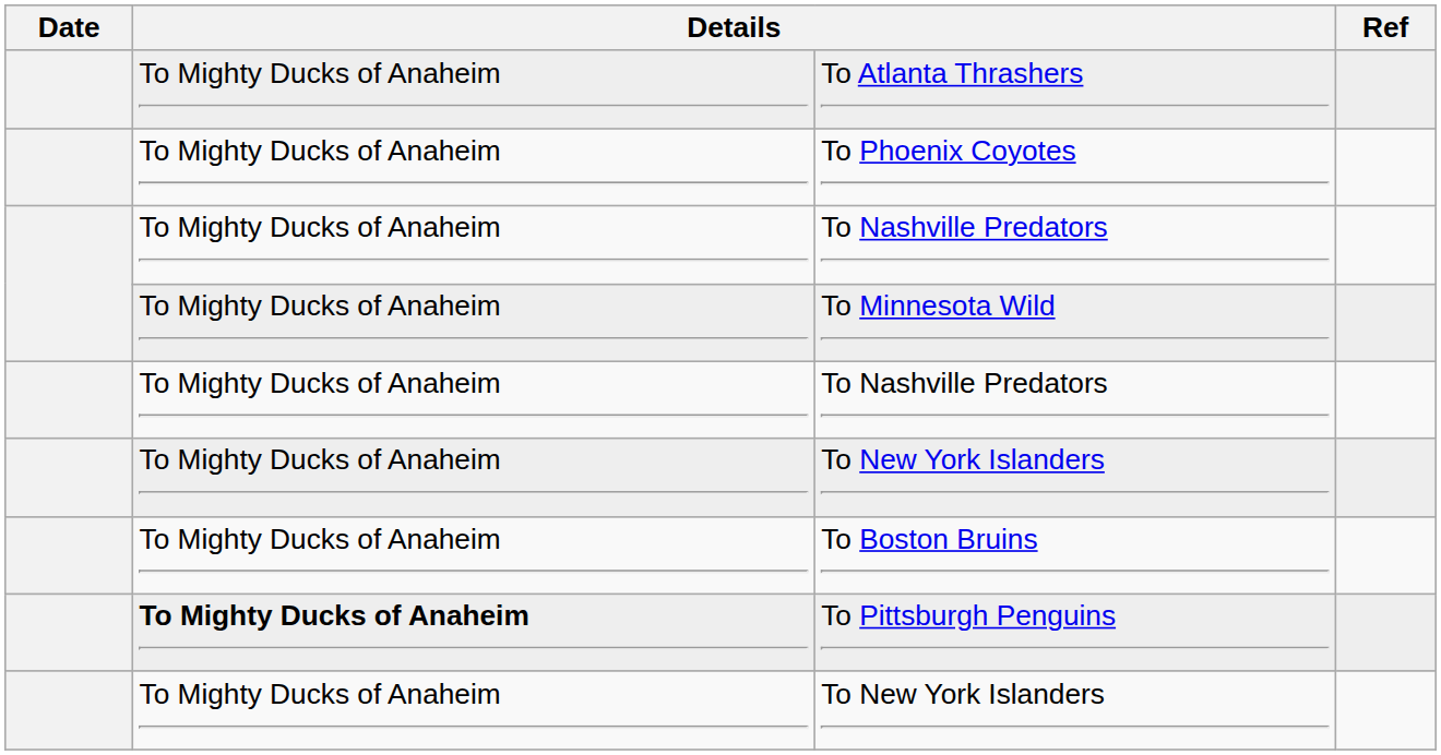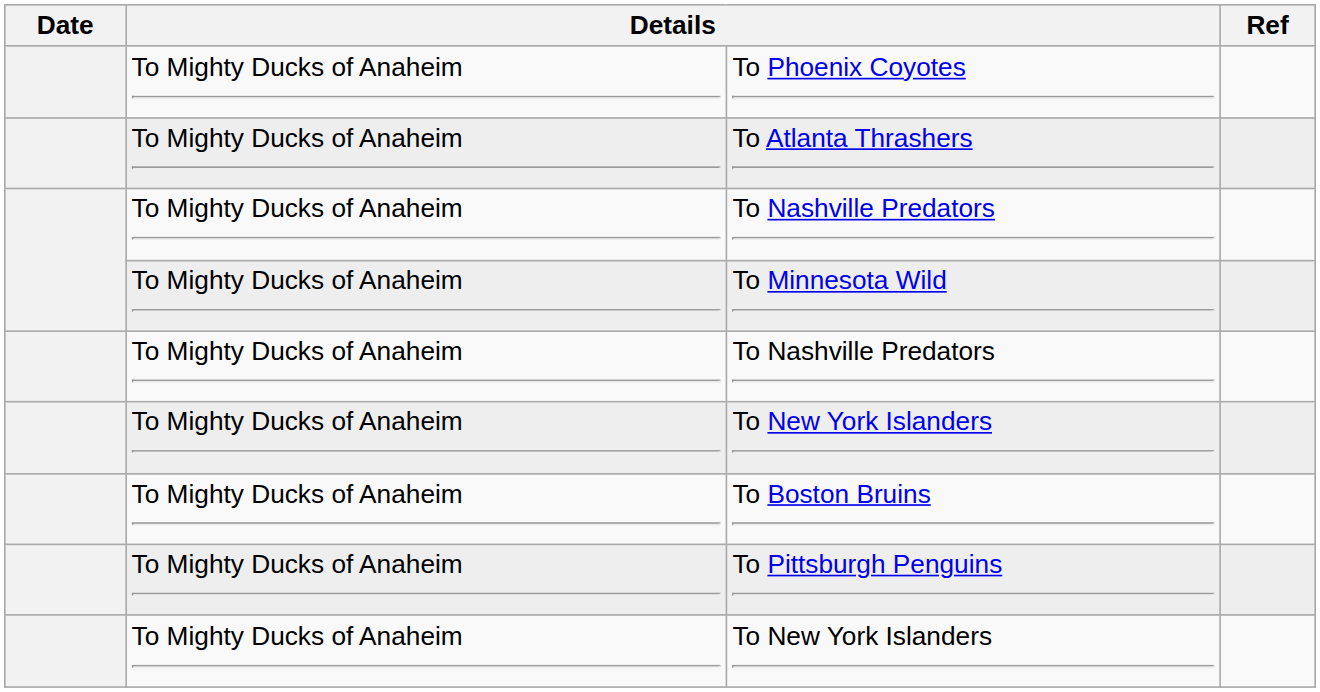 <table class="wikitable plainrowheaders" style="width: 50em;">
 <tr>
 <th scope="col">Date</th>
 <th scope="col" colspan="2">Details</th>
 <th scope="col">Ref</th>
 </tr>
+<tr>
+<th scope="row"></th>
+<td valign="top">To Mighty Ducks of Anaheim <hr></td>
+<td valign="top">To <a href='#'>Phoenix Coyotes</a> <hr></td>
+<td></td>
+</tr>
 <tr bgcolor="#eeeeee">
 <th scope="row"></th>
 <td valign="top">To Mighty Ducks of Anaheim <hr></td>
 <td valign="top">To <a href='#'>Atlanta Thrashers</a> <hr></td>
-<td></td>
-</tr>
-<tr>
-<th scope="row"></th>
-<td valign="top">To Mighty Ducks of Anaheim <hr></td>
-<td valign="top">To <a href='#'>Phoenix Coyotes</a> <hr></td>
 <td></td>
 </tr>
 <tr>
 <th scope="row" rowspan=2></th>
 <td valign="top">To Mighty Ducks of Anaheim <hr></td>
 <td valign="top">To <a href='#'>Nashville Predators</a> <hr></td>
 <td></td>
 </tr>
 <tr bgcolor="#eeeeee">
 <td valign="top">To Mighty Ducks of Anaheim <hr></td>
 <td valign="top">To <a href='#'>Minnesota Wild</a> <hr></td>
 <td></td>
 </tr>
 <tr>
 <th scope="row"></th>
 <td valign="top">To Mighty Ducks of Anaheim <hr></td>
 <td valign="top">To Nashville Predators <hr></td>
 <td></td>
 </tr>
 <tr bgcolor="#eeeeee">
 <th scope="row"></th>
 <td valign="top">To Mighty Ducks of Anaheim <hr></td>
 <td valign="top">To <a href='#'>New York Islanders</a> <hr></td>
 <td></td>
 </tr>
 <tr>
 <th scope="row"></th>
 <td valign="top">To Mighty Ducks of Anaheim <hr></td>
 <td valign="top">To <a href='#'>Boston Bruins</a> <hr></td>
 <td></td>
 </tr>
 <tr bgcolor="#eeeeee">
 <th scope="row"></th>
-<td valign="top"><strong>To Mighty Ducks of Anaheim <hr></strong></td>
+<td valign="top">To Mighty Ducks of Anaheim <hr></td>
 <td valign="top">To <a href='#'>Pittsburgh Penguins</a> <hr></td>
 <td></td>
 </tr>
 <tr>
 <th scope="row"></th>
 <td valign="top">To Mighty Ducks of Anaheim <hr></td>
 <td valign="top">To New York Islanders <hr></td>
 <td></td>
 </tr>
 </table>
